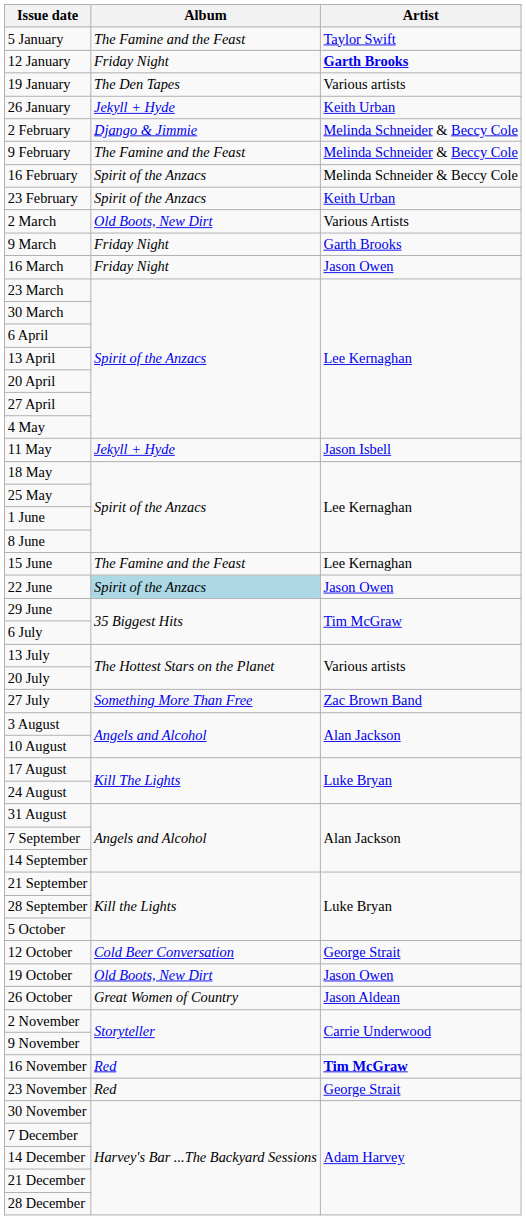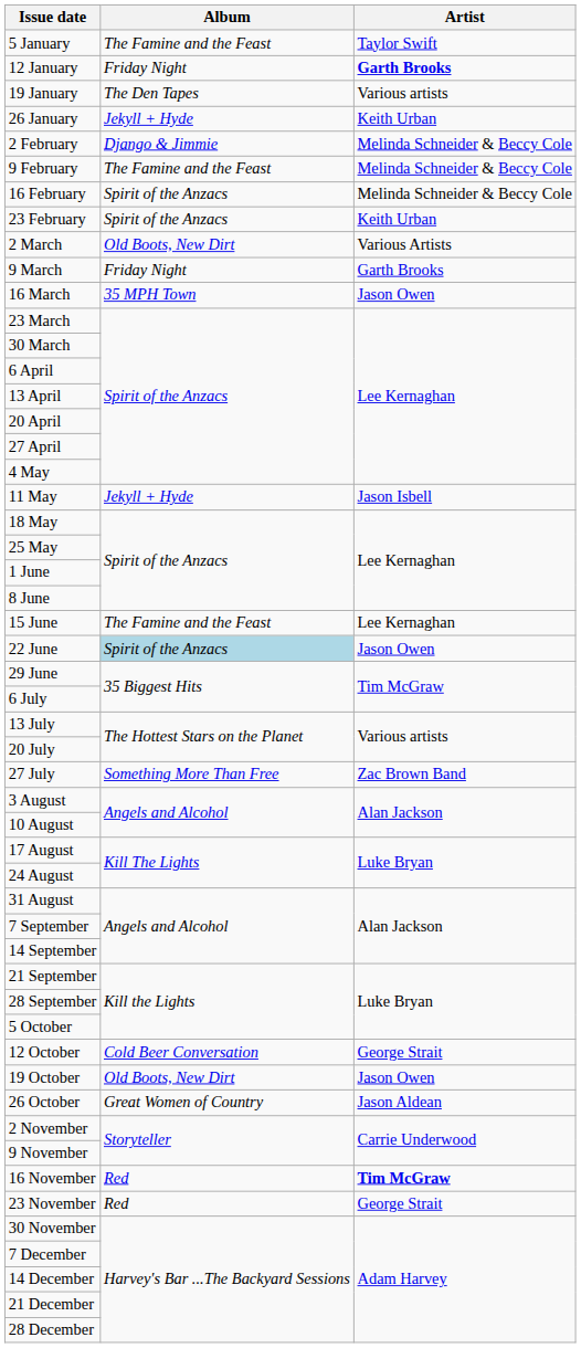 <table class=wikitable>
 <tr>
 <th>Issue date</th>
 <th>Album</th>
 <th>Artist</th>
 </tr>
 <tr>
 <td>5 January</td>
 <td><em>The Famine and the Feast</em></td>
 <td><a href='#'>Taylor Swift</a></td>
 </tr>
 <tr>
 <td>12 January</td>
 <td><em>Friday Night</em></td>
 <td><strong><a href='#'>Garth Brooks</a></strong></td>
 </tr>
 <tr>
 <td>19 January</td>
 <td><em>The Den Tapes</em></td>
 <td>Various artists</td>
 </tr>
 <tr>
 <td>26 January</td>
 <td><em><a href='#'>Jekyll + Hyde</a></em></td>
 <td><a href='#'>Keith Urban</a></td>
 </tr>
 <tr>
 <td>2 February</td>
 <td><em><a href='#'>Django & Jimmie</a></em></td>
 <td><a href='#'>Melinda Schneider</a> & <a href='#'>Beccy Cole</a></td>
 </tr>
 <tr>
 <td>9 February</td>
 <td><em>The Famine and the Feast</em></td>
 <td><a href='#'>Melinda Schneider</a> & <a href='#'>Beccy Cole</a></td>
 </tr>
 <tr>
 <td>16 February</td>
 <td><em>Spirit of the Anzacs</em></td>
 <td>Melinda Schneider & Beccy Cole</td>
 </tr>
 <tr>
 <td>23 February</td>
 <td><em>Spirit of the Anzacs</em></td>
 <td><a href='#'>Keith Urban</a></td>
 </tr>
 <tr>
 <td>2 March</td>
 <td><em><a href='#'>Old Boots, New Dirt</a></em></td>
 <td>Various Artists</td>
 </tr>
 <tr>
 <td>9 March</td>
 <td><em>Friday Night</em></td>
 <td><a href='#'>Garth Brooks</a></td>
 </tr>
 <tr>
 <td>16 March</td>
-<td><em>Friday Night</em></td>
+<td><em><a href='#'>35 MPH Town</a></em></td>
 <td><a href='#'>Jason Owen</a></td>
 </tr>
 <tr>
 <td>23 March</td>
 <td rowspan="7"><em><a href='#'>Spirit of the Anzacs</a></em></td>
 <td rowspan="7"><a href='#'>Lee Kernaghan</a></td>
 </tr>
 <tr>
 <td>30 March</td>
 </tr>
 <tr>
 <td>6 April</td>
 </tr>
 <tr>
 <td>13 April</td>
 </tr>
 <tr>
 <td>20 April</td>
 </tr>
 <tr>
 <td>27 April</td>
 </tr>
 <tr>
 <td>4 May</td>
 </tr>
 <tr>
 <td>11 May</td>
 <td><em><a href='#'>Jekyll + Hyde</a></em></td>
 <td><a href='#'>Jason Isbell</a></td>
 </tr>
 <tr>
 <td>18 May</td>
 <td rowspan="4"><em>Spirit of the Anzacs</em></td>
 <td rowspan="4">Lee Kernaghan</td>
 </tr>
 <tr>
 <td>25 May</td>
 </tr>
 <tr>
 <td>1 June</td>
 </tr>
 <tr>
 <td>8 June</td>
 </tr>
 <tr>
 <td>15 June</td>
 <td><em>The Famine and the Feast</em></td>
 <td>Lee Kernaghan</td>
 </tr>
 <tr>
 <td>22 June</td>
 <td style="background: lightblue;"><em>Spirit of the Anzacs</em></td>
 <td><a href='#'>Jason Owen</a></td>
 </tr>
 <tr>
 <td>29 June</td>
 <td rowspan="2"><em>35 Biggest Hits</em></td>
 <td rowspan="2"><a href='#'>Tim McGraw</a></td>
 </tr>
 <tr>
 <td>6 July</td>
 </tr>
 <tr>
 <td>13 July</td>
 <td rowspan="2"><em>The Hottest Stars on the Planet</em></td>
 <td rowspan="2">Various artists</td>
 </tr>
 <tr>
 <td>20 July</td>
 </tr>
 <tr>
 <td>27 July</td>
 <td><em><a href='#'>Something More Than Free</a></em></td>
 <td><a href='#'>Zac Brown Band</a></td>
 </tr>
 <tr>
 <td>3 August</td>
 <td rowspan="2"><em><a href='#'>Angels and Alcohol</a></em></td>
 <td rowspan="2"><a href='#'>Alan Jackson</a></td>
 </tr>
 <tr>
 <td>10 August</td>
 </tr>
 <tr>
 <td>17 August</td>
 <td rowspan="2"><em><a href='#'>Kill The Lights</a></em></td>
 <td rowspan="2"><a href='#'>Luke Bryan</a></td>
 </tr>
 <tr>
 <td>24 August</td>
 </tr>
 <tr>
 <td>31 August</td>
 <td rowspan="3"><em>Angels and Alcohol</em></td>
 <td rowspan="3">Alan Jackson</td>
 </tr>
 <tr>
 <td>7 September</td>
 </tr>
 <tr>
 <td>14 September</td>
 </tr>
 <tr>
 <td>21 September</td>
 <td rowspan="3"><em>Kill the Lights</em></td>
 <td rowspan="3">Luke Bryan</td>
 </tr>
 <tr>
 <td>28 September</td>
 </tr>
 <tr>
 <td>5 October</td>
 </tr>
 <tr>
 <td>12 October</td>
 <td><em><a href='#'>Cold Beer Conversation</a></em></td>
 <td><a href='#'>George Strait</a></td>
 </tr>
 <tr>
 <td>19 October</td>
 <td><em><a href='#'>Old Boots, New Dirt</a></em></td>
 <td><a href='#'>Jason Owen</a></td>
 </tr>
 <tr>
 <td>26 October</td>
 <td><em>Great Women of Country</em></td>
 <td><a href='#'>Jason Aldean</a></td>
 </tr>
 <tr>
 <td>2 November</td>
 <td rowspan="2"><em><a href='#'>Storyteller</a></em></td>
 <td rowspan="2"><a href='#'>Carrie Underwood</a></td>
 </tr>
 <tr>
 <td>9 November</td>
 </tr>
 <tr>
 <td>16 November</td>
 <td><em><a href='#'>Red</a></em></td>
 <td><strong><a href='#'>Tim McGraw</a></strong></td>
 </tr>
 <tr>
 <td>23 November</td>
 <td><em>Red</em></td>
 <td><a href='#'>George Strait</a></td>
 </tr>
 <tr>
 <td>30 November</td>
 <td rowspan="5"><em>Harvey's Bar ...The Backyard Sessions</em></td>
 <td rowspan="5"><a href='#'>Adam Harvey</a></td>
 </tr>
 <tr>
 <td>7 December</td>
 </tr>
 <tr>
 <td>14 December</td>
 </tr>
 <tr>
 <td>21 December</td>
 </tr>
 <tr>
 <td>28 December</td>
 </tr>
 </table>
